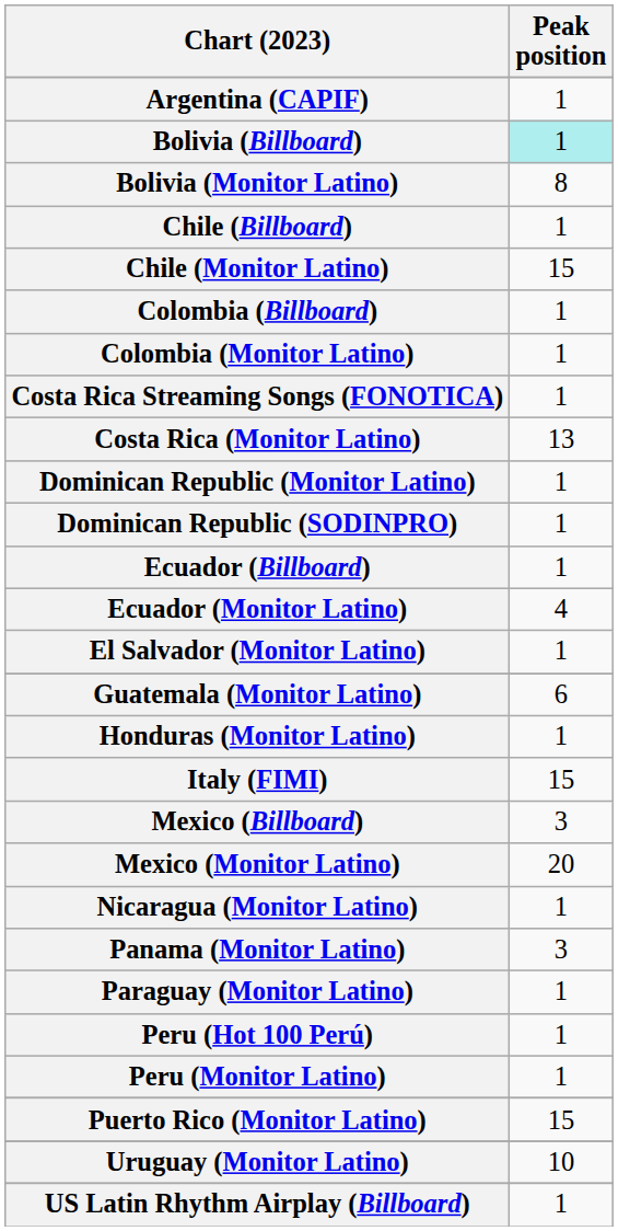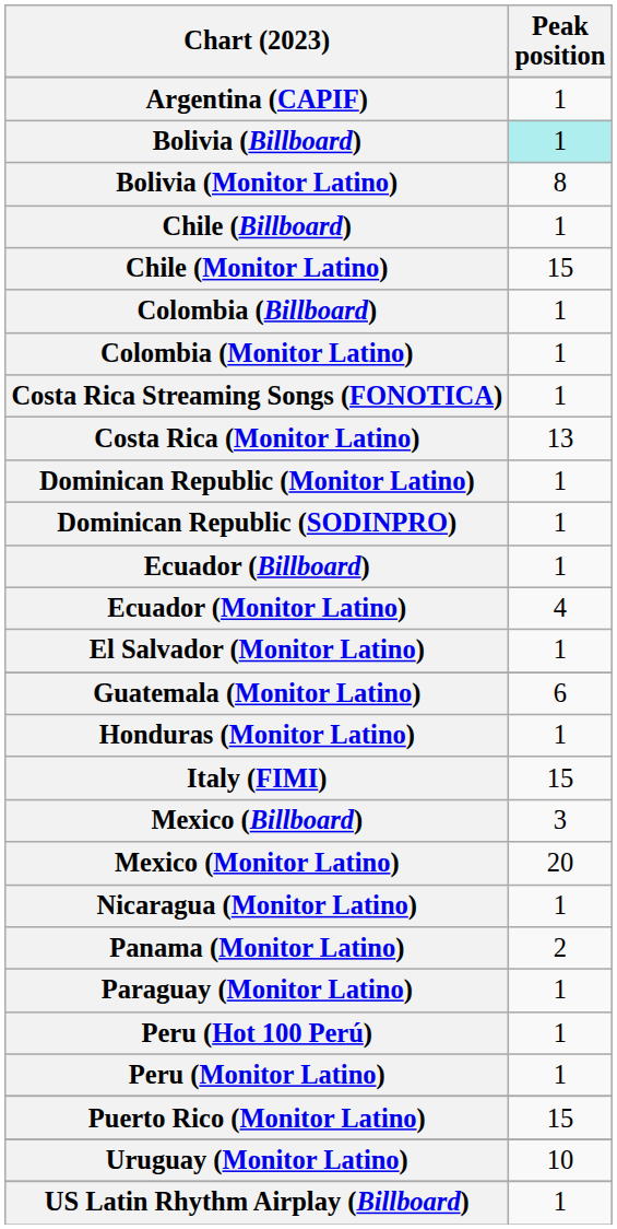 <table class="wikitable sortable plainrowheaders" style="text-align:center">
 <tr>
 <th scope="col">Chart (2023)</th>
 <th scope="col">Peak<br>position</th>
 </tr>
 <tr>
 </tr>
 <tr>
 <th scope="row">Argentina (<a href='#'>CAPIF</a>)</th>
 <td>1</td>
 </tr>
 <tr>
 <th scope="row">Bolivia (<em><a href='#'>Billboard</a></em>)</th>
 <td style="background: paleturquoise;">1</td>
 </tr>
 <tr>
 <th scope="row">Bolivia (<a href='#'>Monitor Latino</a>)</th>
 <td>8</td>
 </tr>
 <tr>
 <th scope="row">Chile (<em><a href='#'>Billboard</a></em>)</th>
 <td>1</td>
 </tr>
 <tr>
 <th scope="row">Chile (<a href='#'>Monitor Latino</a>)</th>
 <td>15</td>
 </tr>
 <tr>
 <th scope="row">Colombia (<em><a href='#'>Billboard</a></em>)</th>
 <td>1</td>
 </tr>
 <tr>
 <th scope="row">Colombia (<a href='#'>Monitor Latino</a>)</th>
 <td>1</td>
 </tr>
 <tr>
 <th scope="row">Costa Rica Streaming Songs (<a href='#'>FONOTICA</a>)</th>
 <td>1</td>
 </tr>
 <tr>
 <th scope="row">Costa Rica (<a href='#'>Monitor Latino</a>)</th>
 <td>13</td>
 </tr>
 <tr>
 <th scope="row">Dominican Republic (<a href='#'>Monitor Latino</a>)</th>
 <td>1</td>
 </tr>
 <tr>
 <th scope="row">Dominican Republic (<a href='#'>SODINPRO</a>)</th>
 <td>1</td>
 </tr>
 <tr>
 <th scope="row">Ecuador (<em><a href='#'>Billboard</a></em>)</th>
 <td>1</td>
 </tr>
 <tr>
 <th scope="row">Ecuador (<a href='#'>Monitor Latino</a>)</th>
 <td>4</td>
 </tr>
 <tr>
 <th scope="row">El Salvador (<a href='#'>Monitor Latino</a>)</th>
 <td>1</td>
 </tr>
 <tr>
 </tr>
 <tr>
 <th scope="row">Guatemala (<a href='#'>Monitor Latino</a>)</th>
 <td>6</td>
 </tr>
 <tr>
 <th scope="row">Honduras (<a href='#'>Monitor Latino</a>)</th>
 <td>1</td>
 </tr>
 <tr>
 <th scope="row">Italy (<a href='#'>FIMI</a>)</th>
 <td>15</td>
 </tr>
 <tr>
 <th scope="row">Mexico (<em><a href='#'>Billboard</a></em>)</th>
 <td>3</td>
 </tr>
 <tr>
 <th scope="row">Mexico (<a href='#'>Monitor Latino</a>)</th>
 <td>20</td>
 </tr>
 <tr>
 <th scope="row">Nicaragua (<a href='#'>Monitor Latino</a>)</th>
 <td>1</td>
 </tr>
 <tr>
 <th scope="row">Panama (<a href='#'>Monitor Latino</a>)</th>
-<td>3</td>
+<td>2</td>
 </tr>
 <tr>
 <th scope="row">Paraguay (<a href='#'>Monitor Latino</a>)</th>
 <td>1</td>
 </tr>
 <tr>
 <th scope="row">Peru (<a href='#'>Hot 100 Perú</a>)</th>
 <td>1</td>
 </tr>
 <tr>
 <th scope="row">Peru (<a href='#'>Monitor Latino</a>)</th>
 <td>1</td>
 </tr>
 <tr>
 </tr>
 <tr>
 <th scope="row">Puerto Rico (<a href='#'>Monitor Latino</a>)</th>
 <td>15</td>
 </tr>
 <tr>
 </tr>
 <tr>
 </tr>
 <tr>
 <th scope="row">Uruguay (<a href='#'>Monitor Latino</a>)</th>
 <td>10</td>
 </tr>
 <tr>
 </tr>
 <tr>
 </tr>
 <tr>
 <th scope="row">US Latin Rhythm Airplay (<em><a href='#'>Billboard</a></em>)</th>
 <td>1</td>
 </tr>
 </table>
